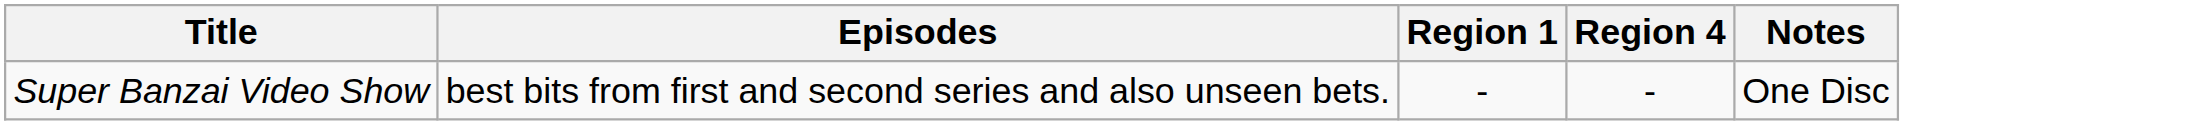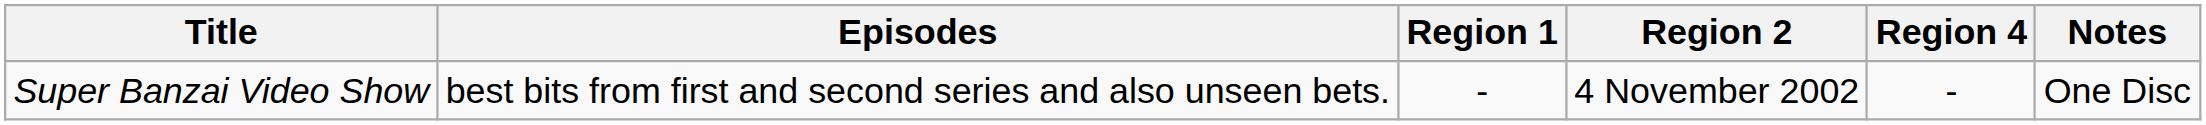 <table class="wikitable">
 <tr>
 <th>Title</th>
 <th>Episodes</th>
 <th>Region 1</th>
+<th>Region 2</th>
 <th>Region 4</th>
 <th>Notes</th>
 </tr>
 <tr style="text-align:center;">
 <td><em>Super Banzai Video Show</em></td>
 <td>best bits from first and second series and also unseen bets.</td>
 <td>-</td>
+<td>4 November 2002</td>
 <td>-</td>
 <td>One Disc</td>
 </tr>
 </table>
